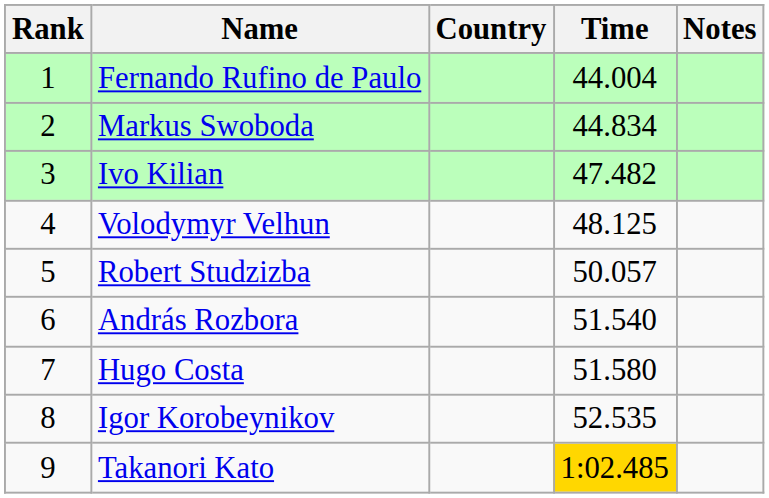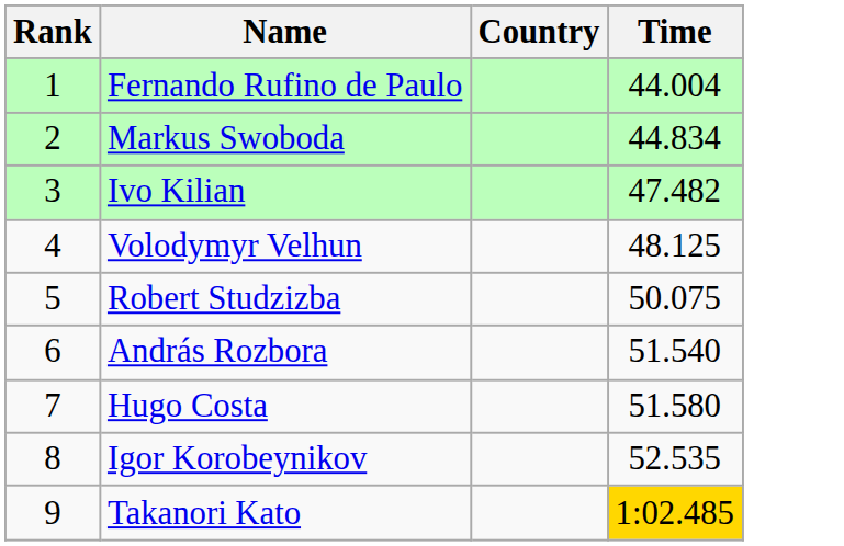 <table class="wikitable" style="text-align:center">
 <tr>
 <th>Rank</th>
 <th>Name</th>
 <th>Country</th>
 <th>Time</th>
-<th>Notes</th>
 </tr>
 <tr bgcolor=bbffbb>
 <td>1</td>
 <td align="left"><a href='#'>Fernando Rufino de Paulo</a></td>
 <td align="left"></td>
 <td>44.004</td>
-<td></td>
 </tr>
 <tr bgcolor=bbffbb>
 <td>2</td>
 <td align="left"><a href='#'>Markus Swoboda</a></td>
 <td align="left"></td>
 <td>44.834</td>
-<td></td>
 </tr>
 <tr bgcolor=bbffbb>
 <td>3</td>
 <td align="left"><a href='#'>Ivo Kilian</a></td>
 <td align="left"></td>
 <td>47.482</td>
-<td></td>
 </tr>
 <tr>
 <td>4</td>
 <td align="left"><a href='#'>Volodymyr Velhun</a></td>
 <td align="left"></td>
 <td>48.125</td>
-<td></td>
 </tr>
 <tr>
 <td>5</td>
 <td align="left"><a href='#'>Robert Studzizba</a></td>
 <td align="left"></td>
-<td>50.057</td>
-<td></td>
+<td>50.075</td>
 </tr>
 <tr>
 <td>6</td>
 <td align="left"><a href='#'>András Rozbora</a></td>
 <td align="left"></td>
 <td>51.540</td>
-<td></td>
 </tr>
 <tr>
 <td>7</td>
 <td align="left"><a href='#'>Hugo Costa</a></td>
 <td align="left"></td>
 <td>51.580</td>
-<td></td>
 </tr>
 <tr>
 <td>8</td>
 <td align="left"><a href='#'>Igor Korobeynikov</a></td>
 <td align="left"></td>
 <td>52.535</td>
-<td></td>
 </tr>
 <tr>
 <td>9</td>
 <td align="left"><a href='#'>Takanori Kato</a></td>
 <td align="left"></td>
 <td style="background: gold;">1:02.485</td>
-<td></td>
 </tr>
 </table>
